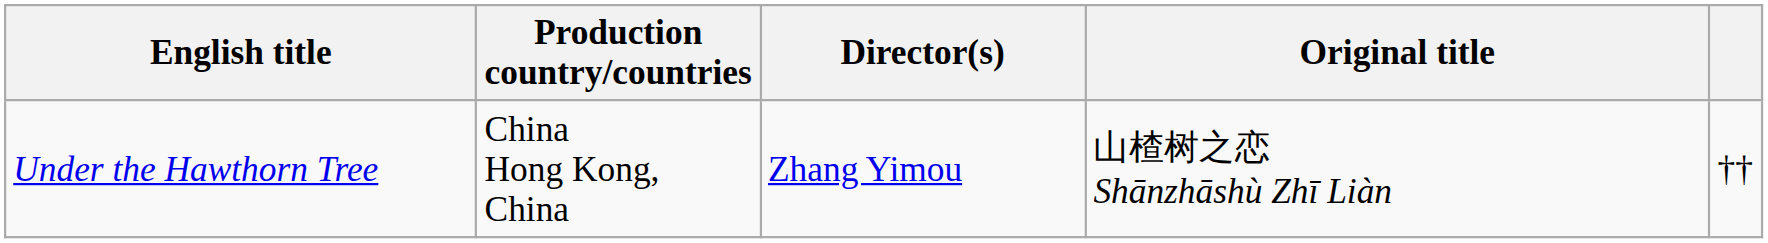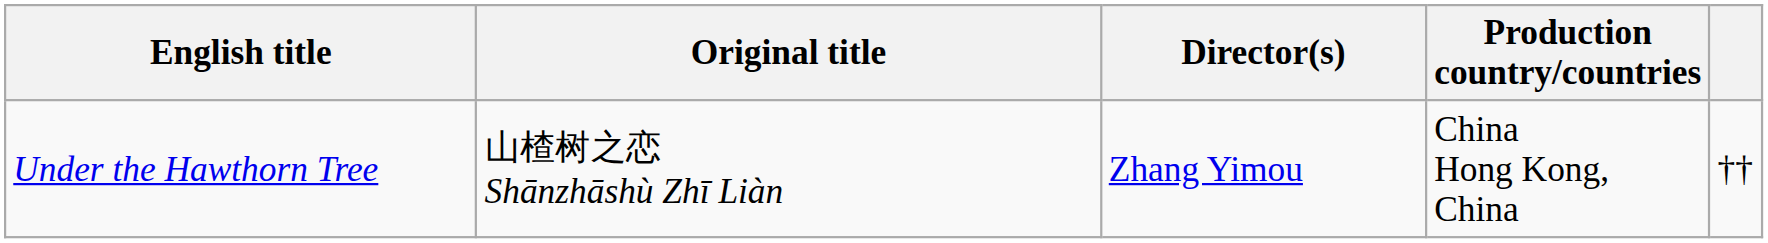 <table class="sortable wikitable" width="90%" cellpadding="5">
 <tr>
 <th width="30%">English title</th>
+<th width="40%">Original title</th>
+<th width="20%">Director(s)</th>
 <th width="10%">Production country/countries</th>
-<th width="20%">Director(s)</th>
-<th width="40%">Original title</th>
 <th width="3%"></th>
 </tr>
 <tr>
 <td><em><a href='#'>Under the Hawthorn Tree</a></em></td>
+<td>山楂树之恋<br><em>Shānzhāshù Zhī Liàn</em></td>
+<td><a href='#'>Zhang Yimou</a></td>
 <td>China<br>Hong Kong, China</td>
-<td><a href='#'>Zhang Yimou</a></td>
-<td>山楂树之恋<br><em>Shānzhāshù Zhī Liàn</em></td>
 <td>††</td>
 </tr>
 </table>
